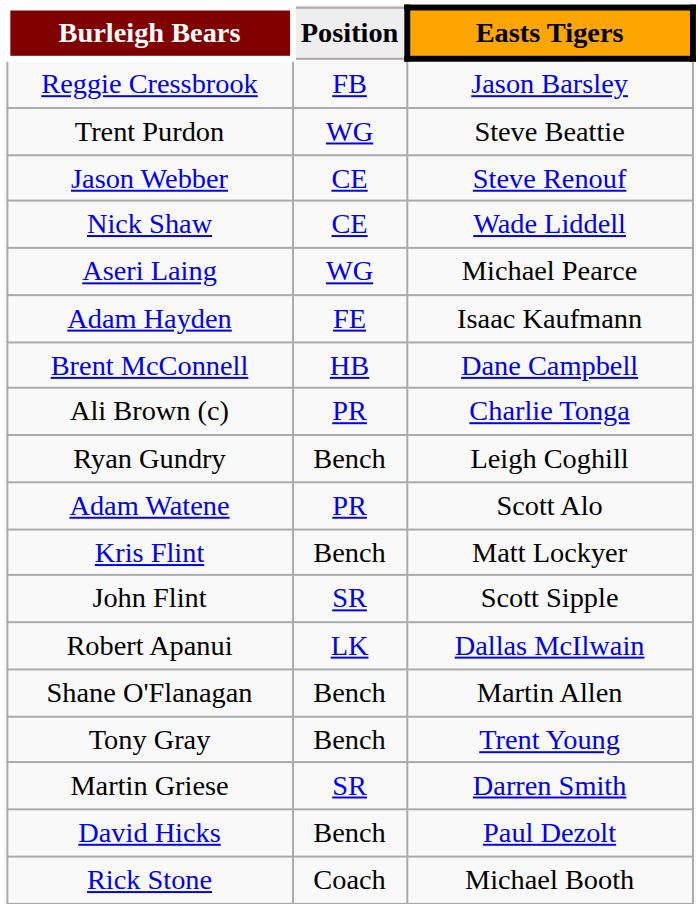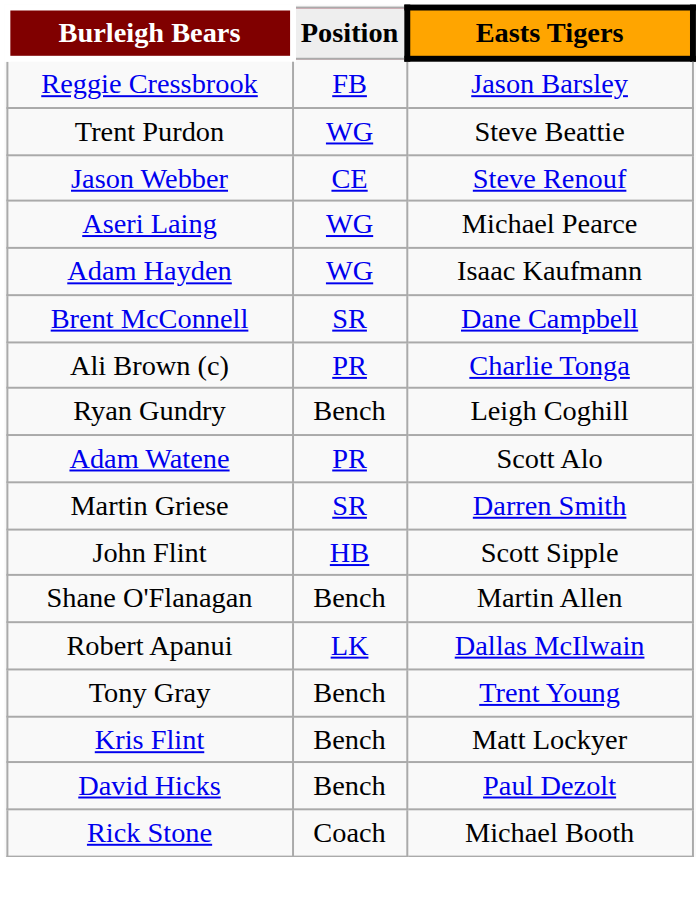 <table class="wikitable" style="float:right; font-size:90%; text-align:center; margin-left:1em;">
 <tr style="background:#f03;">
 <th align="centre" width="136" style="border: 3px solid white; background: maroon; color: white">Burleigh Bears</th>
 <th align="center" style="background: #eeeeee; color: black">Position</th>
 <th align="centre" width="136" style="border: 3px solid black; background: orange; color: black">Easts Tigers</th>
 </tr>
 <tr>
 <td><a href='#'>Reggie Cressbrook</a></td>
 <td><a href='#'>FB</a></td>
 <td><a href='#'>Jason Barsley</a></td>
 </tr>
 <tr>
 <td>Trent Purdon</td>
 <td><a href='#'>WG</a></td>
 <td>Steve Beattie</td>
 </tr>
 <tr>
 <td><a href='#'>Jason Webber</a></td>
 <td><a href='#'>CE</a></td>
 <td><a href='#'>Steve Renouf</a></td>
 </tr>
 <tr>
-<td><a href='#'>Nick Shaw</a></td>
-<td><a href='#'>CE</a></td>
-<td><a href='#'>Wade Liddell</a></td>
-</tr>
-<tr>
 <td><a href='#'>Aseri Laing</a></td>
 <td><a href='#'>WG</a></td>
 <td>Michael Pearce</td>
 </tr>
 <tr>
 <td><a href='#'>Adam Hayden</a></td>
-<td><a href='#'>FE</a></td>
+<td><a href='#'>WG</a></td>
 <td>Isaac Kaufmann</td>
 </tr>
 <tr>
 <td><a href='#'>Brent McConnell</a></td>
-<td><a href='#'>HB</a></td>
+<td><a href='#'>SR</a></td>
 <td><a href='#'>Dane Campbell</a></td>
 </tr>
 <tr>
 <td>Ali Brown (c)</td>
 <td><a href='#'>PR</a></td>
 <td><a href='#'>Charlie Tonga</a></td>
 </tr>
 <tr>
 <td>Ryan Gundry</td>
 <td>Bench</td>
 <td>Leigh Coghill</td>
 </tr>
 <tr>
 <td><a href='#'>Adam Watene</a></td>
 <td><a href='#'>PR</a></td>
 <td>Scott Alo</td>
 </tr>
 <tr>
-<td><a href='#'>Kris Flint</a></td>
-<td>Bench</td>
-<td>Matt Lockyer</td>
+<td>Martin Griese</td>
+<td><a href='#'>SR</a></td>
+<td><a href='#'>Darren Smith</a></td>
 </tr>
 <tr>
 <td>John Flint</td>
-<td><a href='#'>SR</a></td>
+<td><a href='#'>HB</a></td>
 <td>Scott Sipple</td>
+</tr>
+<tr>
+<td>Shane O'Flanagan</td>
+<td>Bench</td>
+<td>Martin Allen</td>
 </tr>
 <tr>
 <td>Robert Apanui</td>
 <td><a href='#'>LK</a></td>
 <td><a href='#'>Dallas McIlwain</a></td>
 </tr>
 <tr>
-<td>Shane O'Flanagan</td>
-<td>Bench</td>
-<td>Martin Allen</td>
-</tr>
-<tr>
 <td>Tony Gray</td>
 <td>Bench</td>
 <td><a href='#'>Trent Young</a></td>
 </tr>
 <tr>
-<td>Martin Griese</td>
-<td><a href='#'>SR</a></td>
-<td><a href='#'>Darren Smith</a></td>
+<td><a href='#'>Kris Flint</a></td>
+<td>Bench</td>
+<td>Matt Lockyer</td>
 </tr>
 <tr>
 <td><a href='#'>David Hicks</a></td>
 <td>Bench</td>
 <td><a href='#'>Paul Dezolt</a></td>
 </tr>
 <tr>
 <td><a href='#'>Rick Stone</a></td>
 <td>Coach</td>
 <td>Michael Booth</td>
 </tr>
 </table>
